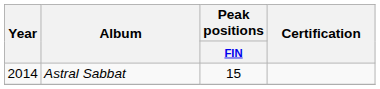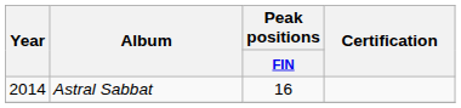 <table class="wikitable">
 <tr>
 <th align="center" rowspan="2" width="10">Year</th>
 <th align="center" rowspan="2" width="180">Album</th>
 <th align="center" colspan="1" width="20">Peak positions</th>
 <th align="center" rowspan="2" width="120">Certification</th>
 </tr>
 <tr>
 <th width="20"><small><a href='#'>FIN</a></small></th>
 </tr>
 <tr>
 <td>2014</td>
 <td><em>Astral Sabbat</em></td>
-<td style="text-align:center;">15</td>
+<td style="text-align:center;">16</td>
 <td></td>
 </tr>
 <tr>
 </tr>
 </table>
